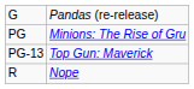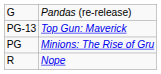 <table class="wikitable sortable" style="margin:auto; margin:auto;">
 <tr>
 <td>G</td>
 <td><em>Pandas</em> (re-release)</td>
 </tr>
 <tr>
+<td>PG-13</td>
+<td><em><a href='#'>Top Gun: Maverick</a></em></td>
+</tr>
+<tr>
 <td>PG</td>
 <td><em><a href='#'>Minions: The Rise of Gru</a></em></td>
-</tr>
-<tr>
-<td>PG-13</td>
-<td><em><a href='#'>Top Gun: Maverick</a></em></td>
 </tr>
 <tr>
 <td>R</td>
 <td><em><a href='#'>Nope</a></em></td>
 </tr>
 </table>
